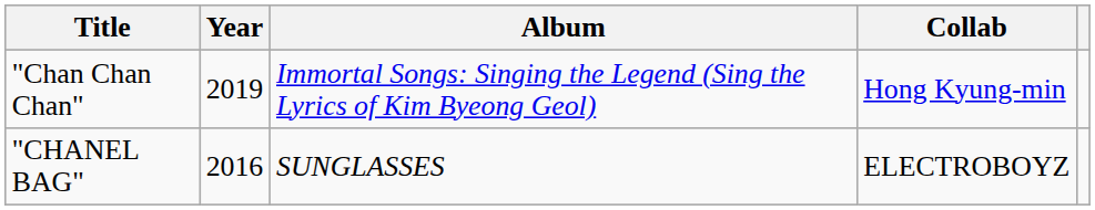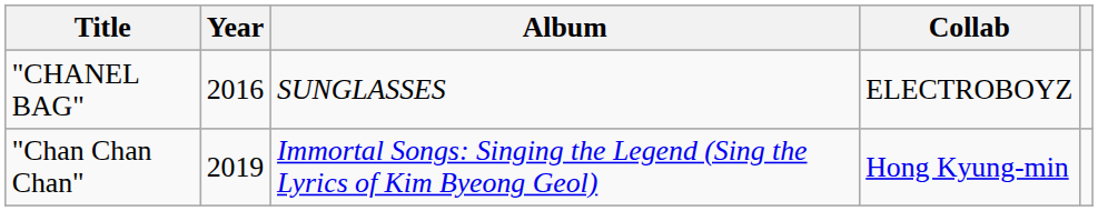 <table class="wikitable">
 <tr>
 <th scope="col">Title</th>
 <th scope="col">Year</th>
 <th>Album</th>
 <th>Collab</th>
 <th scope="col" class="unsortable"></th>
 </tr>
 <tr>
+<td>"CHANEL BAG" </td>
+<td>2016</td>
+<td><em>SUNGLASSES</em></td>
+<td>ELECTROBOYZ</td>
+<td></td>
+</tr>
+<tr>
 <td>"Chan Chan Chan" </td>
 <td>2019</td>
 <td><em><a href='#'>Immortal Songs: Singing the Legend (Sing the Lyrics of Kim Byeong Geol)</a></em></td>
 <td><a href='#'>Hong Kyung-min</a></td>
 <td></td>
 </tr>
-<tr>
-<td>"CHANEL BAG" </td>
-<td>2016</td>
-<td><em>SUNGLASSES</em></td>
-<td>ELECTROBOYZ</td>
-<td></td>
-</tr>
 </table>
